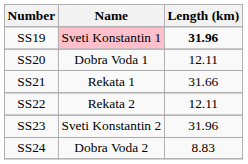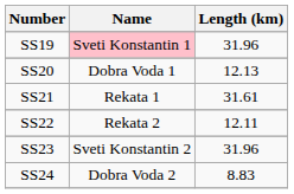 <table class="wikitable" border="1" style="font-size:90%;">
 <tr>
 <th>Number</th>
 <th>Name</th>
 <th>Length (km)</th>
 </tr>
 <tr>
 </tr>
 <tr>
 <td rowspan=1 align=center>SS19</td>
 <td rowspan=1 align=center style="background: pink;">Sveti Konstantin 1</td>
-<td rowspan=1 align=center><strong>31.96</strong></td>
+<td rowspan=1 align=center>31.96</td>
 </tr>
 <tr>
 </tr>
 <tr>
 <td rowspan=1 align=center>SS20</td>
 <td rowspan=1 align=center>Dobra Voda 1</td>
-<td rowspan=1 align=center>12.11</td>
+<td rowspan=1 align=center>12.13</td>
 </tr>
 <tr>
 </tr>
 <tr>
 <td rowspan=1 align=center>SS21</td>
 <td rowspan=1 align=center>Rekata 1</td>
-<td rowspan=1 align=center>31.66</td>
+<td rowspan=1 align=center>31.61</td>
 </tr>
 <tr>
 </tr>
 <tr>
 <td rowspan=1 align=center>SS22</td>
 <td rowspan=1 align=center>Rekata 2</td>
 <td rowspan=1 align=center>12.11</td>
 </tr>
 <tr>
 </tr>
 <tr>
 <td rowspan=1 align=center>SS23</td>
 <td rowspan=1 align=center>Sveti Konstantin 2</td>
 <td rowspan=1 align=center>31.96</td>
 </tr>
 <tr>
 </tr>
 <tr>
 <td rowspan=1 align=center>SS24</td>
 <td rowspan=1 align=center>Dobra Voda 2</td>
 <td rowspan=1 align=center>8.83</td>
 </tr>
 <tr>
 </tr>
 </table>
